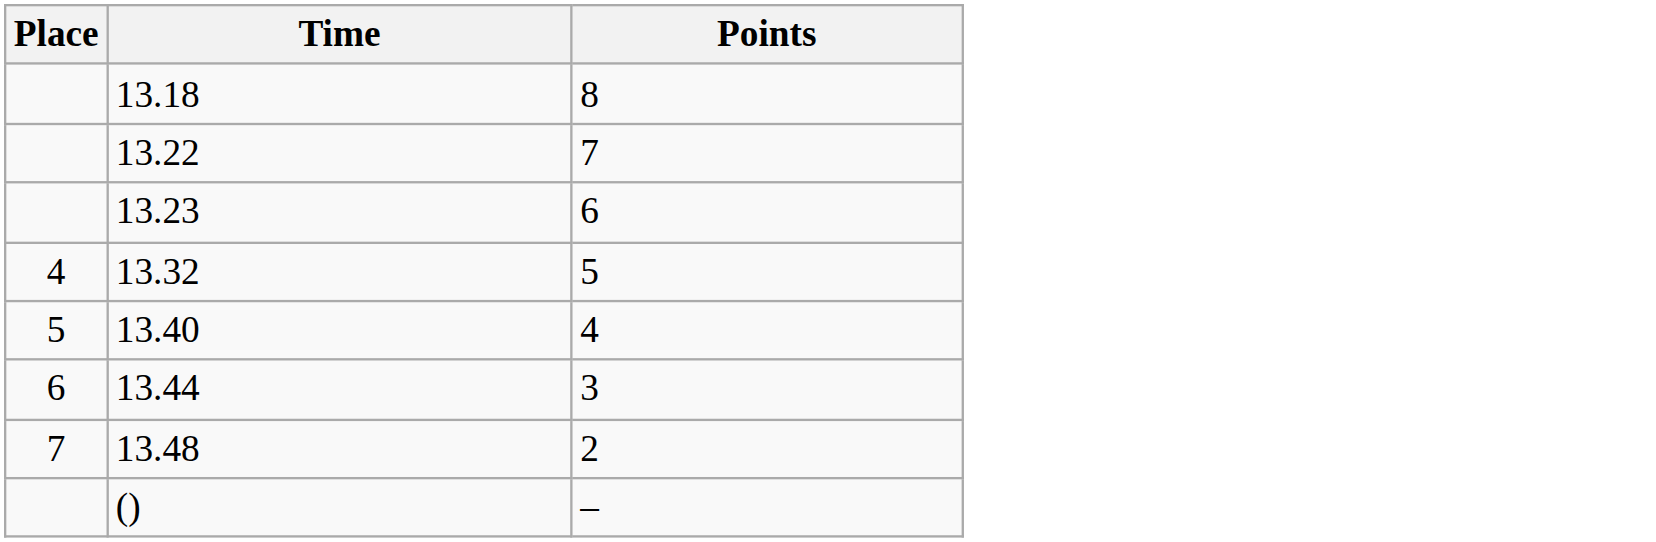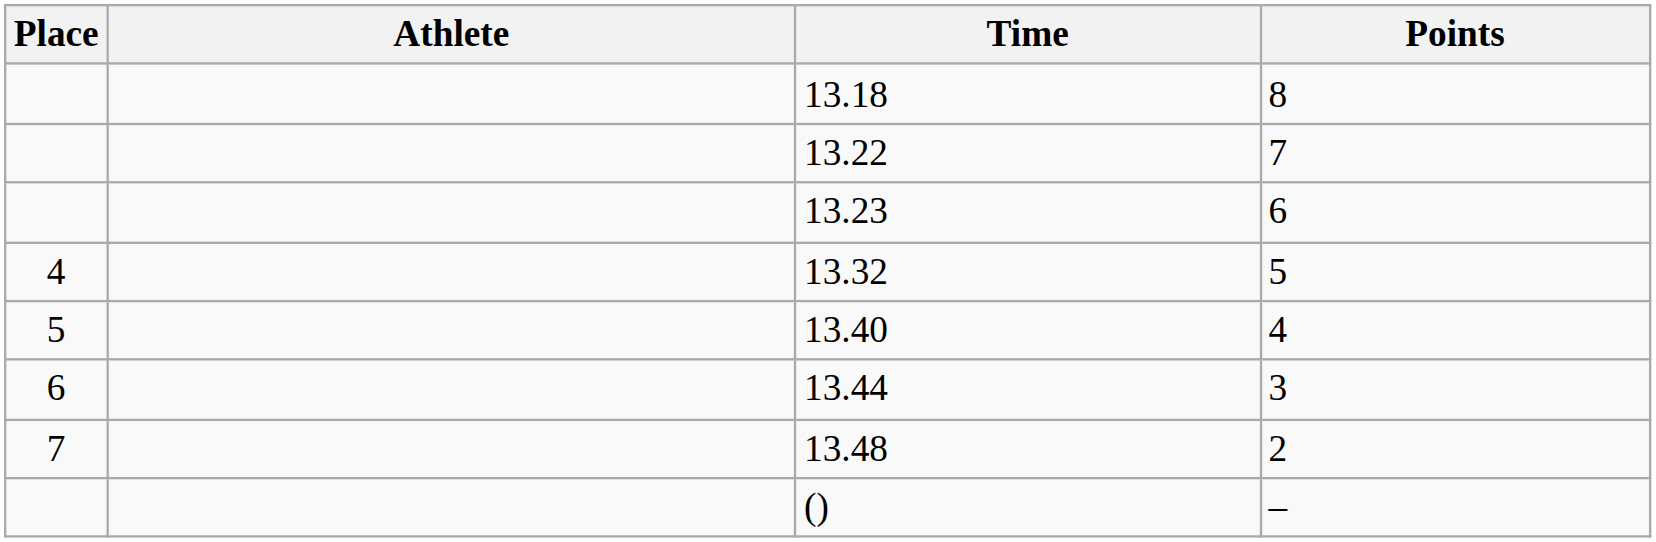 <table class=wikitable>
 <tr>
 <th>Place</th>
+<th style="width:18em">Athlete</th>
 <th style="width:12em">Time</th>
 <th style="width:10em">Points</th>
 </tr>
 <tr>
 <td align=center></td>
+<td></td>
 <td>13.18</td>
 <td>8</td>
 </tr>
 <tr>
 <td align=center></td>
+<td></td>
 <td>13.22</td>
 <td>7</td>
 </tr>
 <tr>
 <td align=center></td>
+<td></td>
 <td>13.23</td>
 <td>6</td>
 </tr>
 <tr>
 <td align=center>4</td>
+<td></td>
 <td>13.32</td>
 <td>5</td>
 </tr>
 <tr>
 <td align=center>5</td>
+<td></td>
 <td>13.40</td>
 <td>4</td>
 </tr>
 <tr>
 <td align=center>6</td>
+<td></td>
 <td>13.44</td>
 <td>3</td>
 </tr>
 <tr>
 <td align=center>7</td>
+<td></td>
 <td>13.48</td>
 <td>2</td>
 </tr>
 <tr>
 <td align=center></td>
+<td></td>
 <td> ()</td>
 <td>–</td>
 </tr>
 </table>
